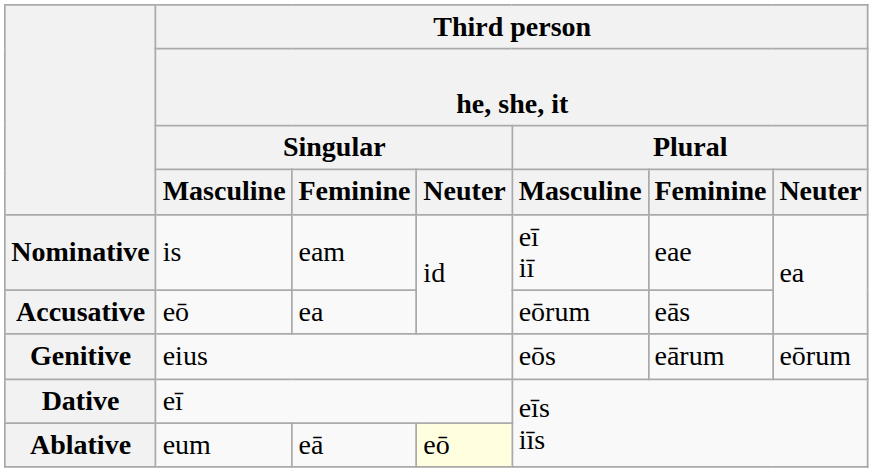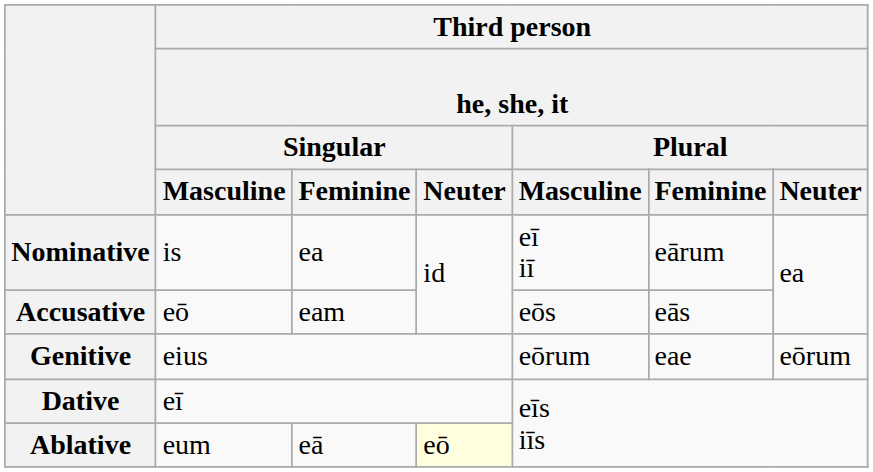 <table class="wikitable">
 <tr>
 <th rowspan="4"></th>
 <th colspan="6">Third person</th>
 </tr>
 <tr>
 <th colspan="6"><br>he, she, it</th>
 </tr>
 <tr>
 <th colspan="3">Singular</th>
 <th colspan="3">Plural</th>
 </tr>
 <tr>
 <th>Masculine</th>
 <th>Feminine</th>
 <th>Neuter</th>
 <th>Masculine</th>
 <th>Feminine</th>
 <th>Neuter</th>
 </tr>
 <tr>
 <th>Nominative</th>
 <td>is</td>
-<td>eam</td>
+<td>ea</td>
 <td rowspan="2">id</td>
 <td>eī<br>iī</td>
-<td>eae</td>
+<td>eārum</td>
 <td rowspan="2">ea</td>
 </tr>
 <tr>
 <th>Accusative</th>
 <td>eō</td>
-<td>ea</td>
-<td>eōrum</td>
+<td>eam</td>
+<td>eōs</td>
 <td>eās</td>
 </tr>
 <tr>
 <th>Genitive</th>
 <td colspan="3">eius</td>
-<td>eōs</td>
-<td>eārum</td>
+<td>eōrum</td>
+<td>eae</td>
 <td>eōrum</td>
 </tr>
 <tr>
 <th>Dative</th>
 <td colspan="3">eī</td>
 <td rowspan="2" colspan="3">eīs<br>iīs</td>
 </tr>
 <tr>
 <th>Ablative</th>
 <td>eum</td>
 <td>eā</td>
 <td style="background: lightyellow;">eō</td>
 </tr>
 </table>
